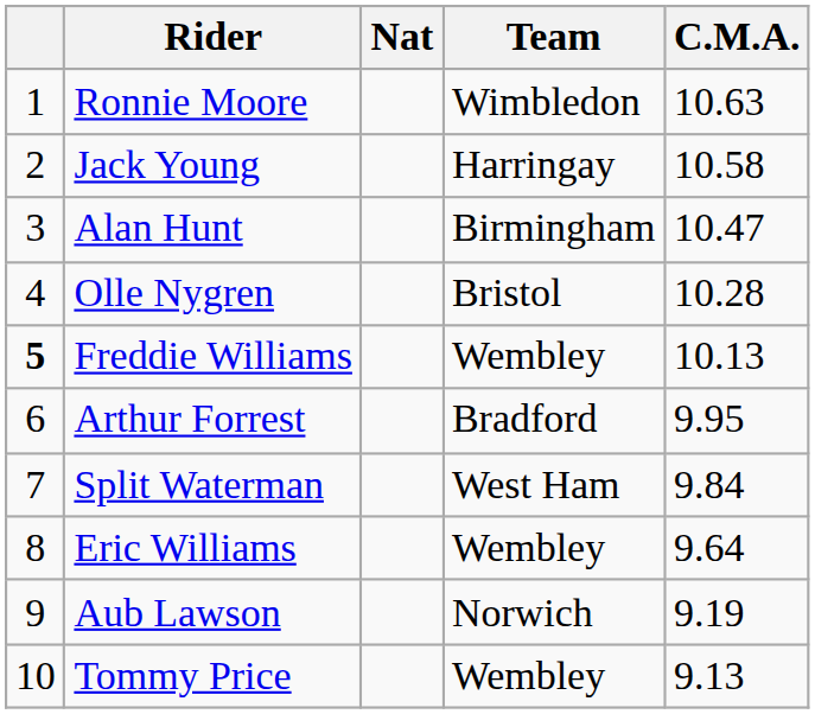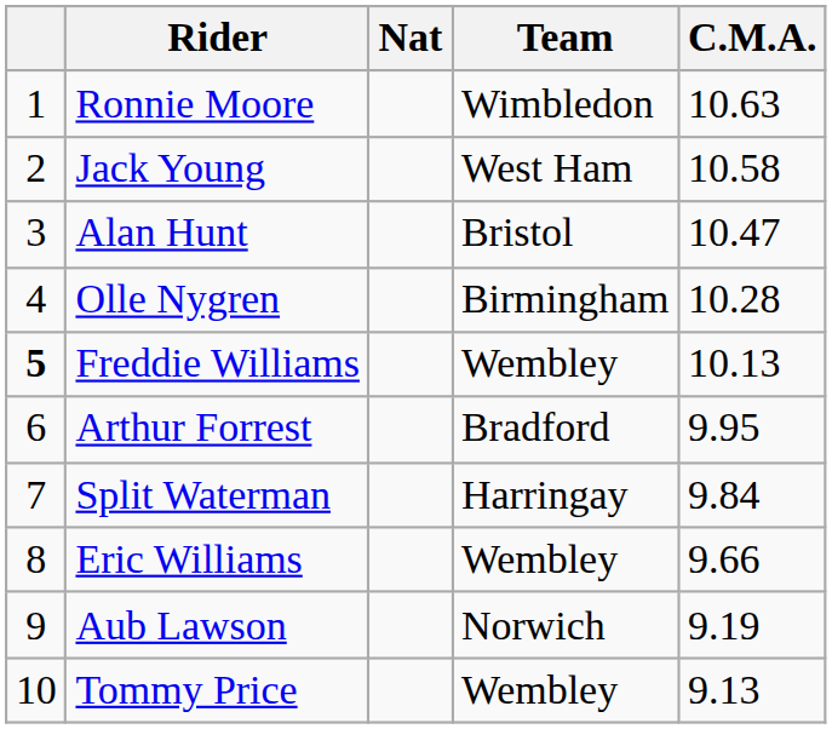 <table class=wikitable>
 <tr>
 <th></th>
 <th>Rider</th>
 <th>Nat</th>
 <th>Team</th>
 <th>C.M.A.</th>
 </tr>
 <tr>
 <td align="center">1</td>
 <td><a href='#'>Ronnie Moore</a></td>
 <td></td>
 <td>Wimbledon</td>
 <td>10.63</td>
 </tr>
 <tr>
 <td align="center">2</td>
 <td><a href='#'>Jack Young</a></td>
 <td></td>
-<td>Harringay</td>
+<td>West Ham</td>
 <td>10.58</td>
 </tr>
 <tr>
 <td align="center">3</td>
 <td><a href='#'>Alan Hunt</a></td>
 <td></td>
-<td>Birmingham</td>
+<td>Bristol</td>
 <td>10.47</td>
 </tr>
 <tr>
 <td align="center">4</td>
 <td><a href='#'>Olle Nygren</a></td>
 <td></td>
-<td>Bristol</td>
+<td>Birmingham</td>
 <td>10.28</td>
 </tr>
 <tr>
 <td align="center"><strong>5</strong></td>
 <td><a href='#'>Freddie Williams</a></td>
 <td></td>
 <td>Wembley</td>
 <td>10.13</td>
 </tr>
 <tr>
 <td align="center">6</td>
 <td><a href='#'>Arthur Forrest</a></td>
 <td></td>
 <td>Bradford</td>
 <td>9.95</td>
 </tr>
 <tr>
 <td align="center">7</td>
 <td><a href='#'>Split Waterman</a></td>
 <td></td>
-<td>West Ham</td>
+<td>Harringay</td>
 <td>9.84</td>
 </tr>
 <tr>
 <td align="center">8</td>
 <td><a href='#'>Eric Williams</a></td>
 <td></td>
 <td>Wembley</td>
-<td>9.64</td>
+<td>9.66</td>
 </tr>
 <tr>
 <td align="center">9</td>
 <td><a href='#'>Aub Lawson</a></td>
 <td></td>
 <td>Norwich</td>
 <td>9.19</td>
 </tr>
 <tr>
 <td align="center">10</td>
 <td><a href='#'>Tommy Price</a></td>
 <td></td>
 <td>Wembley</td>
 <td>9.13</td>
 </tr>
 </table>
